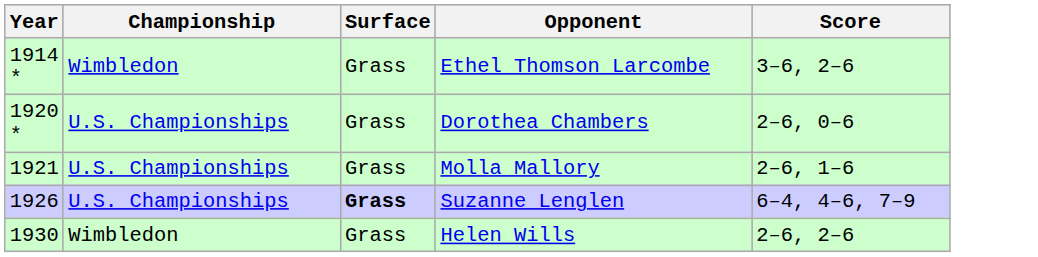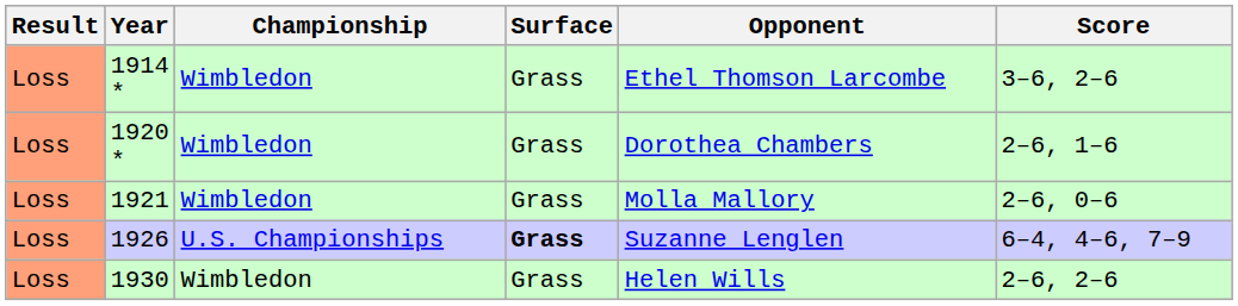 <table class="sortable wikitable">
 <tr>
+<th style="width:40px">Result</th>
 <th style="width:30px">Year</th>
 <th style="width:170px">Championship</th>
 <th style="width:50px">Surface</th>
 <th style="width:195px">Opponent</th>
 <th style="width:120px" class="unsortable">Score</th>
 </tr>
 <tr style="background:#cfc;">
+<td style="background:#ffa07a;">Loss</td>
 <td>1914 *</td>
 <td><a href='#'>Wimbledon</a></td>
 <td>Grass</td>
 <td> <a href='#'>Ethel Thomson Larcombe</a></td>
 <td>3–6, 2–6</td>
 </tr>
 <tr style="background:#cfc;">
+<td style="background:#ffa07a;">Loss</td>
 <td>1920 *</td>
-<td><a href='#'>U.S. Championships</a></td>
+<td><a href='#'>Wimbledon</a></td>
 <td>Grass</td>
 <td> <a href='#'>Dorothea Chambers</a></td>
+<td>2–6, 1–6</td>
+</tr>
+<tr style="background:#cfc;">
+<td style="background:#ffa07a;">Loss</td>
+<td>1921</td>
+<td><a href='#'>Wimbledon</a></td>
+<td>Grass</td>
+<td> <a href='#'>Molla Mallory</a></td>
 <td>2–6, 0–6</td>
 </tr>
-<tr style="background:#cfc;">
-<td>1921</td>
-<td><a href='#'>U.S. Championships</a></td>
-<td>Grass</td>
-<td> <a href='#'>Molla Mallory</a></td>
-<td>2–6, 1–6</td>
-</tr>
 <tr style="background:#ccf;">
+<td style="background:#ffa07a;">Loss</td>
 <td>1926</td>
 <td><a href='#'>U.S. Championships</a></td>
 <td><strong>Grass</strong></td>
 <td> <a href='#'>Suzanne Lenglen</a></td>
 <td>6–4, 4–6, 7–9</td>
 </tr>
 <tr style="background:#cfc;">
+<td style="background:#ffa07a;">Loss</td>
 <td>1930</td>
 <td>Wimbledon </td>
 <td>Grass</td>
 <td> <a href='#'>Helen Wills</a></td>
 <td>2–6, 2–6</td>
 </tr>
 </table>
